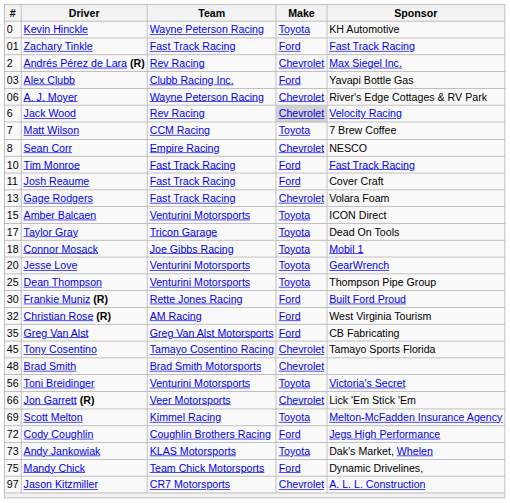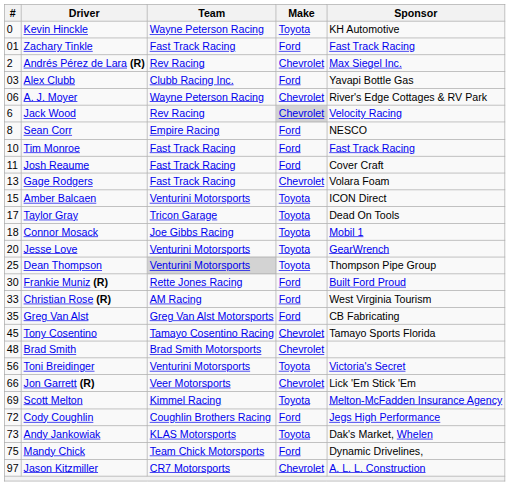 <table class="wikitable" style="font-size: 95%;">
 <tr>
 <th>#</th>
 <th>Driver</th>
 <th>Team</th>
 <th>Make</th>
 <th>Sponsor</th>
 </tr>
 <tr>
 <td>0</td>
 <td><a href='#'>Kevin Hinckle</a></td>
 <td><a href='#'>Wayne Peterson Racing</a></td>
 <td><a href='#'>Toyota</a></td>
 <td>KH Automotive</td>
 </tr>
 <tr>
 <td>01</td>
 <td><a href='#'>Zachary Tinkle</a></td>
 <td><a href='#'>Fast Track Racing</a></td>
 <td><a href='#'>Ford</a></td>
 <td><a href='#'>Fast Track Racing</a></td>
 </tr>
 <tr>
 <td>2</td>
 <td><a href='#'>Andrés Pérez de Lara</a> <strong>(R)</strong></td>
 <td><a href='#'>Rev Racing</a></td>
 <td><a href='#'>Chevrolet</a></td>
 <td><a href='#'>Max Siegel Inc.</a></td>
 </tr>
 <tr>
 <td>03</td>
 <td><a href='#'>Alex Clubb</a></td>
 <td><a href='#'>Clubb Racing Inc.</a></td>
 <td><a href='#'>Ford</a></td>
 <td>Yavapi Bottle Gas</td>
 </tr>
 <tr>
 <td>06</td>
 <td><a href='#'>A. J. Moyer</a></td>
 <td><a href='#'>Wayne Peterson Racing</a></td>
 <td><a href='#'>Chevrolet</a></td>
 <td>River's Edge Cottages & RV Park</td>
 </tr>
 <tr>
 <td>6</td>
 <td><a href='#'>Jack Wood</a></td>
 <td><a href='#'>Rev Racing</a></td>
 <td style="background: lightgrey;"><a href='#'>Chevrolet</a></td>
 <td><a href='#'>Velocity Racing</a></td>
 </tr>
 <tr>
-<td>7</td>
-<td><a href='#'>Matt Wilson</a></td>
-<td><a href='#'>CCM Racing</a></td>
-<td><a href='#'>Toyota</a></td>
-<td>7 Brew Coffee</td>
-</tr>
-<tr>
 <td>8</td>
 <td><a href='#'>Sean Corr</a></td>
 <td><a href='#'>Empire Racing</a></td>
-<td><a href='#'>Chevrolet</a></td>
+<td><a href='#'>Ford</a></td>
 <td>NESCO</td>
 </tr>
 <tr>
 <td>10</td>
 <td><a href='#'>Tim Monroe</a></td>
 <td><a href='#'>Fast Track Racing</a></td>
 <td><a href='#'>Ford</a></td>
 <td><a href='#'>Fast Track Racing</a></td>
 </tr>
 <tr>
 <td>11</td>
 <td><a href='#'>Josh Reaume</a></td>
 <td><a href='#'>Fast Track Racing</a></td>
 <td><a href='#'>Ford</a></td>
 <td>Cover Craft</td>
 </tr>
 <tr>
 <td>13</td>
 <td><a href='#'>Gage Rodgers</a></td>
 <td><a href='#'>Fast Track Racing</a></td>
 <td><a href='#'>Chevrolet</a></td>
 <td>Volara Foam</td>
 </tr>
 <tr>
 <td>15</td>
 <td><a href='#'>Amber Balcaen</a></td>
 <td><a href='#'>Venturini Motorsports</a></td>
 <td><a href='#'>Toyota</a></td>
 <td>ICON Direct</td>
 </tr>
 <tr>
 <td>17</td>
 <td><a href='#'>Taylor Gray</a></td>
 <td><a href='#'>Tricon Garage</a></td>
 <td><a href='#'>Toyota</a></td>
 <td>Dead On Tools</td>
 </tr>
 <tr>
 <td>18</td>
 <td><a href='#'>Connor Mosack</a></td>
 <td><a href='#'>Joe Gibbs Racing</a></td>
 <td><a href='#'>Toyota</a></td>
 <td><a href='#'>Mobil 1</a></td>
 </tr>
 <tr>
 <td>20</td>
 <td nowrap=""><a href='#'>Jesse Love</a></td>
 <td><a href='#'>Venturini Motorsports</a></td>
 <td><a href='#'>Toyota</a></td>
 <td><a href='#'>GearWrench</a></td>
 </tr>
 <tr>
 <td>25</td>
 <td><a href='#'>Dean Thompson</a></td>
-<td><a href='#'>Venturini Motorsports</a></td>
+<td style="background: lightgrey;"><a href='#'>Venturini Motorsports</a></td>
 <td><a href='#'>Toyota</a></td>
 <td>Thompson Pipe Group</td>
 </tr>
 <tr>
 <td>30</td>
 <td nowrap=""><a href='#'>Frankie Muniz</a> <strong>(R)</strong></td>
 <td><a href='#'>Rette Jones Racing</a></td>
 <td><a href='#'>Ford</a></td>
 <td><a href='#'>Built Ford Proud</a></td>
 </tr>
 <tr>
-<td>32</td>
+<td>33</td>
 <td><a href='#'>Christian Rose</a> <strong>(R)</strong></td>
 <td><a href='#'>AM Racing</a></td>
 <td><a href='#'>Ford</a></td>
 <td>West Virginia Tourism</td>
 </tr>
 <tr>
 <td>35</td>
 <td><a href='#'>Greg Van Alst</a></td>
 <td><a href='#'>Greg Van Alst Motorsports</a></td>
 <td><a href='#'>Ford</a></td>
 <td>CB Fabricating</td>
 </tr>
 <tr>
 <td>45</td>
 <td><a href='#'>Tony Cosentino</a></td>
 <td><a href='#'>Tamayo Cosentino Racing</a></td>
 <td><a href='#'>Chevrolet</a></td>
 <td>Tamayo Sports Florida</td>
 </tr>
 <tr>
 <td>48</td>
 <td><a href='#'>Brad Smith</a></td>
 <td><a href='#'>Brad Smith Motorsports</a></td>
 <td><a href='#'>Chevrolet</a></td>
 <td></td>
 </tr>
 <tr>
 <td>56</td>
 <td><a href='#'>Toni Breidinger</a></td>
 <td><a href='#'>Venturini Motorsports</a></td>
 <td><a href='#'>Toyota</a></td>
 <td><a href='#'>Victoria's Secret</a></td>
 </tr>
 <tr>
 <td>66</td>
 <td><a href='#'>Jon Garrett</a> <strong>(R)</strong></td>
 <td nowrap=""><a href='#'>Veer Motorsports</a></td>
 <td><a href='#'>Chevrolet</a></td>
 <td>Lick 'Em Stick 'Em</td>
 </tr>
 <tr>
 <td>69</td>
 <td><a href='#'>Scott Melton</a></td>
 <td nowrap=""><a href='#'>Kimmel Racing</a></td>
 <td><a href='#'>Toyota</a></td>
 <td><a href='#'>Melton-McFadden Insurance Agency</a></td>
 </tr>
 <tr>
 <td>72</td>
 <td><a href='#'>Cody Coughlin</a></td>
 <td nowrap=""><a href='#'>Coughlin Brothers Racing</a></td>
 <td><a href='#'>Ford</a></td>
 <td><a href='#'>Jegs High Performance</a></td>
 </tr>
 <tr>
 <td>73</td>
 <td><a href='#'>Andy Jankowiak</a></td>
 <td><a href='#'>KLAS Motorsports</a></td>
 <td><a href='#'>Toyota</a></td>
 <td>Dak's Market, <a href='#'>Whelen</a></td>
 </tr>
 <tr>
 <td>75</td>
 <td><a href='#'>Mandy Chick</a></td>
 <td><a href='#'>Team Chick Motorsports</a></td>
 <td><a href='#'>Ford</a></td>
 <td>Dynamic Drivelines, </td>
 </tr>
 <tr>
 <td>97</td>
 <td><a href='#'>Jason Kitzmiller</a></td>
 <td><a href='#'>CR7 Motorsports</a></td>
 <td><a href='#'>Chevrolet</a></td>
 <td><a href='#'>A. L. L. Construction</a></td>
 </tr>
 <tr>
 <th colspan="5"></th>
 </tr>
 </table>
